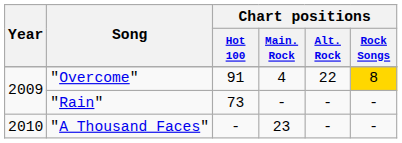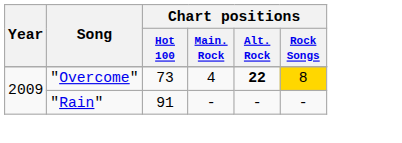 <table class="wikitable" style="text-align:center">
 <tr>
 <th rowspan="2">Year</th>
 <th rowspan="2">Song</th>
 <th colspan="4">Chart positions</th>
 </tr>
 <tr>
 <th style="width:3em;font-size:90%;"><small><a href='#'>Hot 100</a></small></th>
 <th style="width:3em;font-size:90%;"><small><a href='#'>Main. Rock</a></small></th>
 <th style="width:3em;font-size:90%;"><small><a href='#'>Alt. Rock</a></small></th>
 <th style="width:3em;font-size:90%;"><small><a href='#'>Rock Songs</a></small></th>
 </tr>
 <tr>
 </tr>
 <tr style="text-align:center;">
 <td rowspan="2">2009</td>
 <td style="text-align:left; vertical-align:top;">"<a href='#'>Overcome</a>"</td>
-<td>91 </td>
+<td>73 </td>
 <td>4</td>
-<td>22 </td>
+<td><strong>22 </strong></td>
 <td style="background: gold;">8 </td>
 </tr>
 <tr style="text-align:center;">
 <td style="text-align:left; vertical-align:top;">"<a href='#'>Rain</a>"</td>
-<td>73 </td>
+<td>91 </td>
 <td>-</td>
 <td>-</td>
 <td>-</td>
 </tr>
-<tr style="text-align:center;">
-<td rowspan="1">2010</td>
-<td style="text-align:left; vertical-align:top;">"<a href='#'>A Thousand Faces</a>"</td>
-<td>-</td>
-<td>23</td>
-<td>-</td>
-<td>-</td>
-</tr>
 </table>
